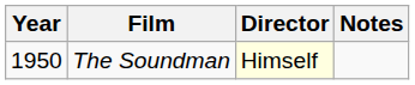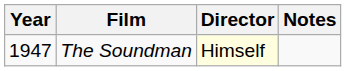 <table class="wikitable">
 <tr>
 <th>Year</th>
 <th>Film</th>
 <th>Director</th>
 <th>Notes</th>
 </tr>
 <tr>
-<td>1950</td>
+<td>1947</td>
 <td><em>The Soundman</em></td>
 <td style="background: lightyellow;">Himself</td>
 <td><small></small></td>
 </tr>
 </table>
